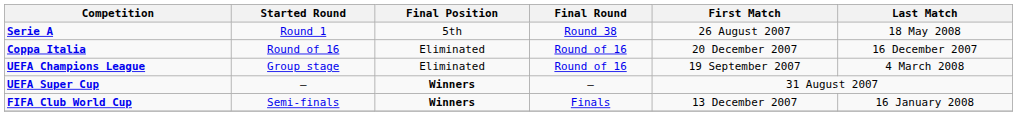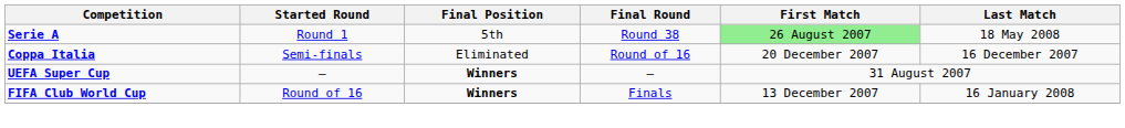 <table class="wikitable" width=95%>
 <tr>
 <th>Competition</th>
 <th>Started Round</th>
 <th>Final Position</th>
 <th>Final Round</th>
 <th>First Match</th>
 <th>Last Match</th>
 </tr>
 <tr>
 <td><strong><a href='#'>Serie A</a></strong></td>
 <td style="text-align: center"><a href='#'>Round 1</a></td>
 <td style="text-align: center">5th</td>
 <td style="text-align: center"><a href='#'>Round 38</a></td>
-<td style="text-align: center">26 August 2007</td>
+<td style="background: lightgreen; text-align: center">26 August 2007</td>
 <td style="text-align: center">18 May 2008</td>
 </tr>
 <tr>
 <td><strong><a href='#'>Coppa Italia</a></strong></td>
-<td style="text-align: center"><a href='#'>Round of 16</a></td>
+<td style="text-align: center"><a href='#'>Semi-finals</a></td>
 <td style="text-align: center">Eliminated</td>
 <td style="text-align: center"><a href='#'>Round of 16</a></td>
 <td style="text-align: center">20 December 2007</td>
 <td style="text-align: center">16 December 2007</td>
-</tr>
-<tr>
-<td><strong><a href='#'>UEFA Champions League</a></strong></td>
-<td style="text-align: center"><a href='#'>Group stage</a></td>
-<td style="text-align: center">Eliminated</td>
-<td style="text-align: center"><a href='#'>Round of 16</a></td>
-<td style="text-align: center">19 September 2007</td>
-<td style="text-align: center">4 March 2008</td>
 </tr>
 <tr>
 <td><strong><a href='#'>UEFA Super Cup</a></strong></td>
 <td style="text-align: center">—</td>
 <td style="text-align: center"><strong>Winners</strong></td>
 <td style="text-align: center">—</td>
 <td colspan=2 style="text-align: center">31 August 2007</td>
 </tr>
 <tr>
 <td><strong><a href='#'>FIFA Club World Cup</a></strong></td>
-<td style="text-align: center"><a href='#'>Semi-finals</a></td>
+<td style="text-align: center"><a href='#'>Round of 16</a></td>
 <td style="text-align: center"><strong>Winners</strong></td>
 <td style="text-align: center"><a href='#'>Finals</a></td>
 <td style="text-align: center">13 December 2007</td>
 <td style="text-align: center">16 January 2008</td>
 </tr>
 <tr>
 </tr>
 </table>
